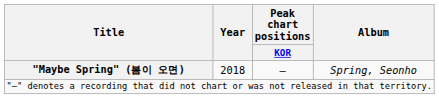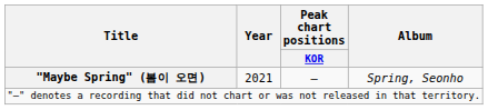 <table class="wikitable plainrowheaders" style="text-align:center;">
 <tr>
 <th scope="col" rowspan="2">Title</th>
 <th scope="col" rowspan="2">Year</th>
 <th scope="col" colspan="1">Peak chart positions</th>
 <th scope="col" rowspan="2">Album</th>
 </tr>
 <tr>
 <th scope="col" style="width:3em;font-size:90%;"><a href='#'>KOR</a></th>
 </tr>
 <tr>
 <th scope=row>"Maybe Spring" (봄이 오면)</th>
-<td>2018</td>
+<td>2021</td>
 <td>—</td>
 <td><em>Spring, Seonho</em></td>
 </tr>
 <tr>
 <td colspan="4" style="font-size:85%">"—" denotes a recording that did not chart or was not released in that territory.</td>
 </tr>
 </table>
